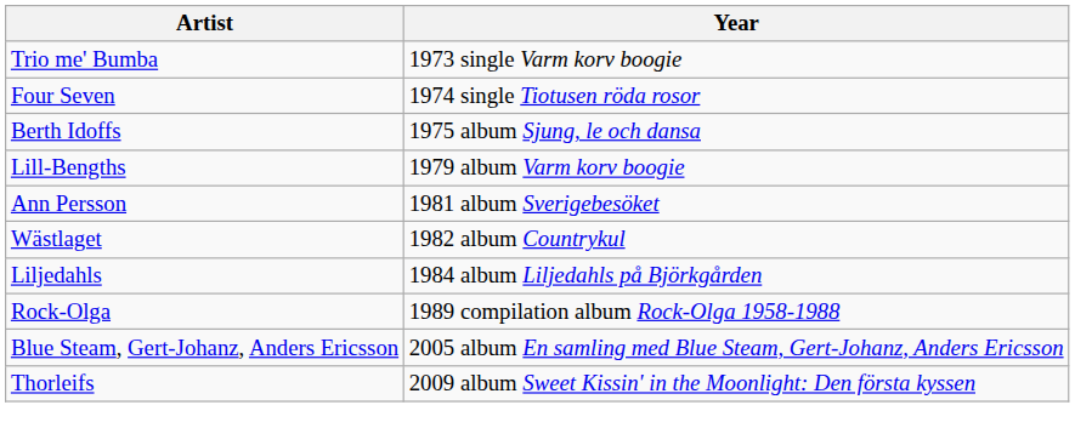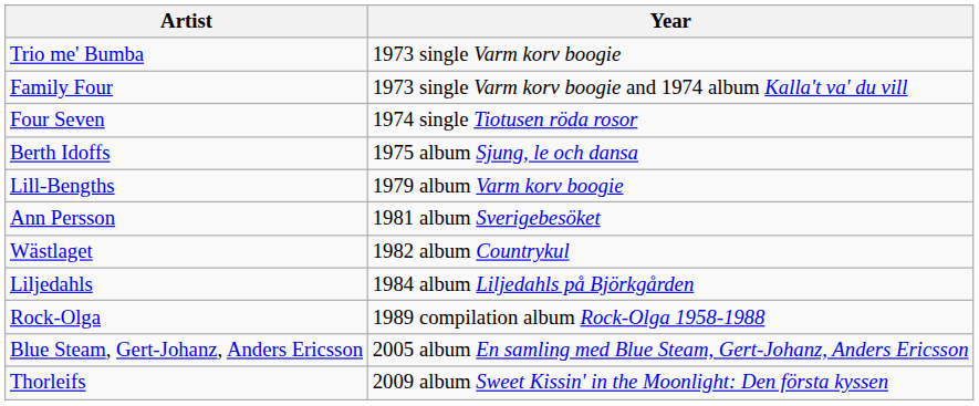 <table class=wikitable>
 <tr>
 <th>Artist</th>
 <th>Year</th>
 </tr>
 <tr>
 <td><a href='#'>Trio me' Bumba</a></td>
 <td>1973 single <em>Varm korv boogie</em></td>
+</tr>
+<tr>
+<td><a href='#'>Family Four</a></td>
+<td>1973 single <em>Varm korv boogie</em> and 1974 album <em><a href='#'>Kalla't va' du vill</a></em></td>
 </tr>
 <tr>
 <td><a href='#'>Four Seven</a></td>
 <td>1974 single <em><a href='#'>Tiotusen röda rosor</a></em></td>
 </tr>
 <tr>
 <td><a href='#'>Berth Idoffs</a></td>
 <td>1975 album <em><a href='#'>Sjung, le och dansa</a></em></td>
 </tr>
 <tr>
 <td><a href='#'>Lill-Bengths</a></td>
 <td>1979 album <em><a href='#'>Varm korv boogie</a></em></td>
 </tr>
 <tr>
 <td><a href='#'>Ann Persson</a></td>
 <td>1981 album <em><a href='#'>Sverigebesöket</a></em></td>
 </tr>
 <tr>
 <td><a href='#'>Wästlaget</a></td>
 <td>1982 album <em><a href='#'>Countrykul</a></em></td>
 </tr>
 <tr>
 <td><a href='#'>Liljedahls</a></td>
 <td>1984 album <em><a href='#'>Liljedahls på Björkgården</a></em></td>
 </tr>
 <tr>
 <td><a href='#'>Rock-Olga</a></td>
 <td>1989 compilation album <em><a href='#'>Rock-Olga 1958-1988</a></em></td>
 </tr>
 <tr>
 <td><a href='#'>Blue Steam</a>, <a href='#'>Gert-Johanz</a>, <a href='#'>Anders Ericsson</a></td>
 <td>2005 album <em><a href='#'>En samling med Blue Steam, Gert-Johanz, Anders Ericsson</a></em></td>
 </tr>
 <tr>
 <td><a href='#'>Thorleifs</a></td>
 <td>2009 album <em><a href='#'>Sweet Kissin' in the Moonlight: Den första kyssen</a></em></td>
 </tr>
 </table>
